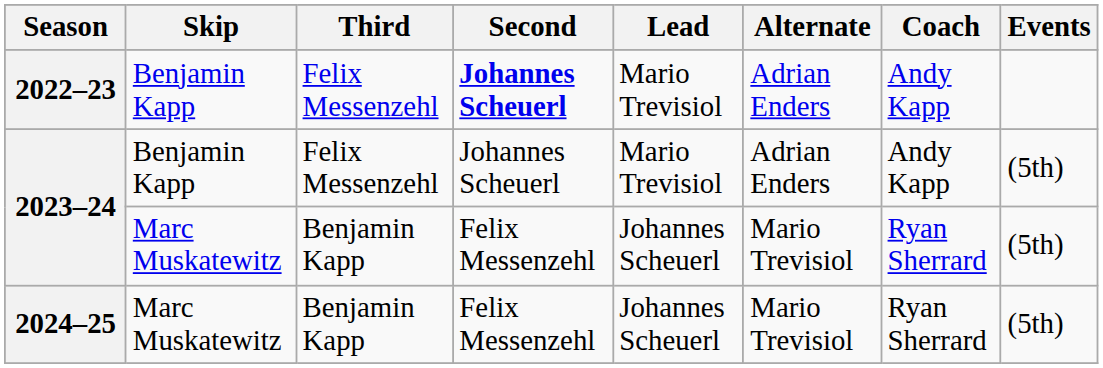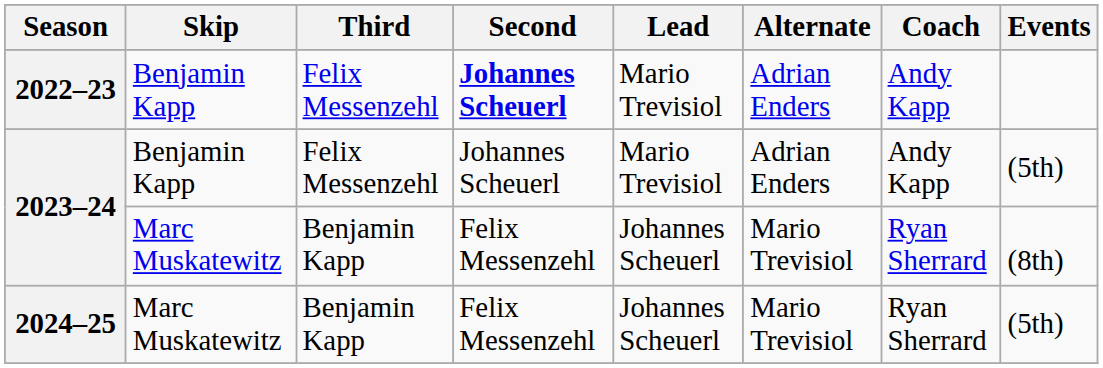 <table class="wikitable">
 <tr>
 <th scope="col" width=60>Season</th>
 <th scope="col">Skip</th>
 <th scope="col">Third</th>
 <th scope="col">Second</th>
 <th scope="col">Lead</th>
 <th scope="col">Alternate</th>
 <th scope="col">Coach</th>
 <th scope="col">Events<br></th>
 </tr>
 <tr>
 <th scope="row">2022–23</th>
 <td><a href='#'>Benjamin Kapp</a></td>
 <td><a href='#'>Felix Messenzehl</a></td>
 <td><strong><a href='#'>Johannes Scheuerl</a></strong></td>
 <td>Mario Trevisiol</td>
 <td><a href='#'>Adrian Enders</a></td>
 <td><a href='#'>Andy Kapp</a></td>
 <td> </td>
 </tr>
 <tr>
 <th scope="row" rowspan="2">2023–24</th>
 <td>Benjamin Kapp</td>
 <td>Felix Messenzehl</td>
 <td>Johannes Scheuerl</td>
 <td>Mario Trevisiol</td>
 <td>Adrian Enders</td>
 <td>Andy Kapp</td>
 <td> (5th)</td>
 </tr>
 <tr>
 <td><a href='#'>Marc Muskatewitz</a></td>
 <td>Benjamin Kapp</td>
 <td>Felix Messenzehl</td>
 <td>Johannes Scheuerl</td>
 <td>Mario Trevisiol</td>
 <td><a href='#'>Ryan Sherrard</a></td>
-<td> (5th)</td>
+<td> <br> (8th)</td>
 </tr>
 <tr>
 <th scope="row">2024–25</th>
 <td>Marc Muskatewitz</td>
 <td>Benjamin Kapp</td>
 <td>Felix Messenzehl</td>
 <td>Johannes Scheuerl</td>
 <td>Mario Trevisiol</td>
 <td>Ryan Sherrard</td>
 <td> (5th)</td>
 </tr>
 </table>
